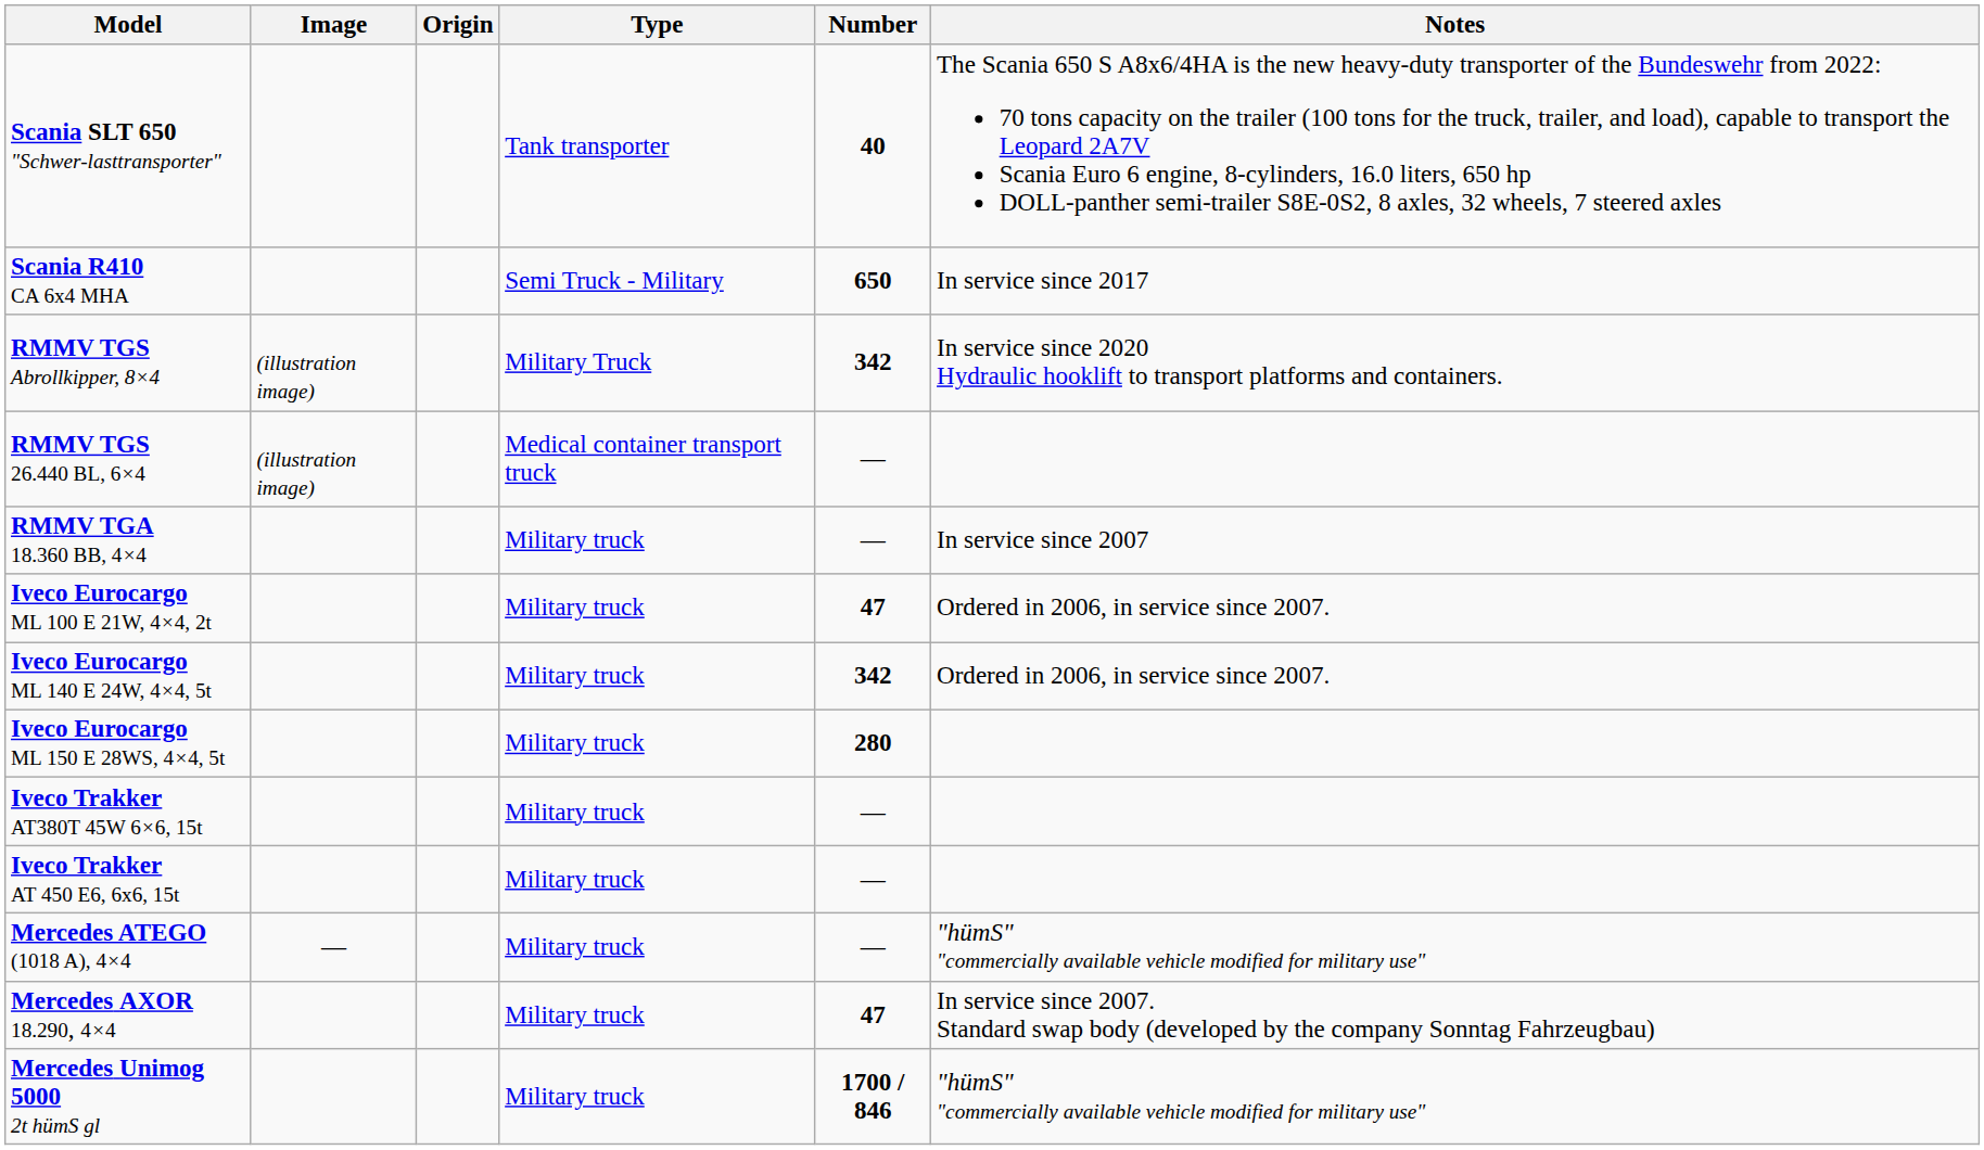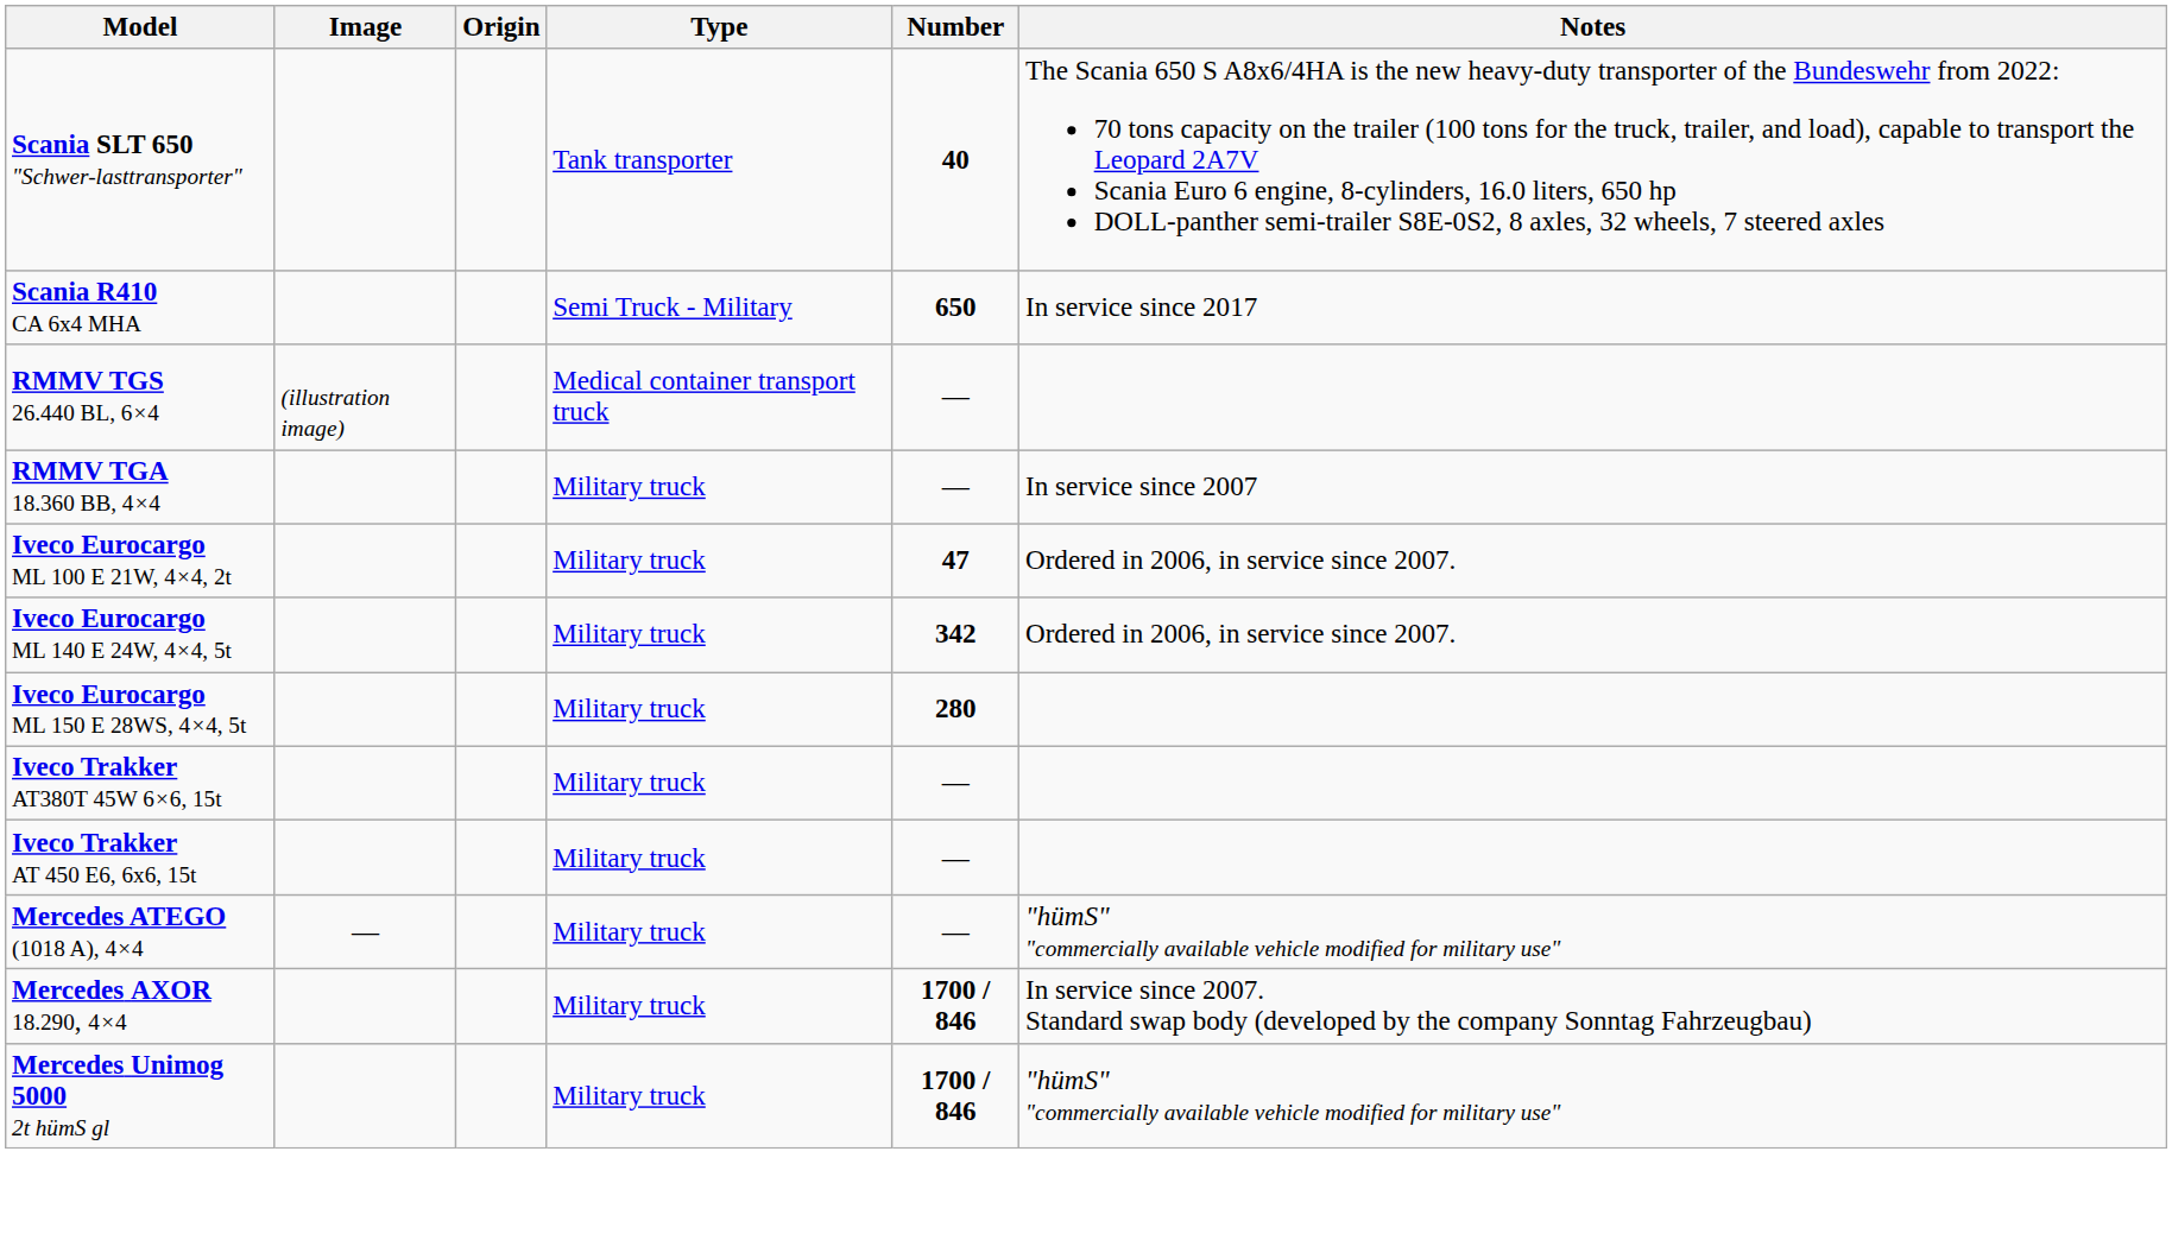 <table class="wikitable" style="width:100%;">
 <tr>
 <th>Model</th>
 <th>Image</th>
 <th>Origin</th>
 <th>Type</th>
 <th>Number</th>
 <th>Notes</th>
 </tr>
 <tr>
 <td><strong><a href='#'>Scania</a> SLT 650</strong><br><small><em>"Schwer-lasttransporter"</em></small></td>
 <td></td>
 <td><small></small></td>
 <td><a href='#'>Tank transporter</a></td>
 <td style="text-align: center;"><strong>40</strong></td>
 <td>The Scania 650 S A8x6/4HA is the new heavy-duty transporter of the <a href='#'>Bundeswehr</a> from 2022:<br><ul><li>70 tons capacity on the trailer (100 tons for the truck, trailer, and load), capable to transport the <a href='#'>Leopard 2A7V</a></li><li>Scania Euro 6 engine, 8-cylinders, 16.0 liters, 650 hp</li><li>DOLL-panther semi-trailer S8E-0S2, 8 axles, 32 wheels, 7 steered axles</li></ul></td>
 </tr>
 <tr>
 <td><strong><a href='#'>Scania R410</a></strong><br><small>CA 6x4 MHA</small></td>
 <td></td>
 <td><small></small></td>
 <td><a href='#'>Semi Truck - Military</a></td>
 <td style="text-align: center;"><strong>650</strong></td>
 <td>In service since 2017</td>
-</tr>
-<tr>
-<td><a href='#'><strong>RMMV TGS</strong></a><br><small><em>Abrollkipper, 8×4</em></small></td>
-<td><br><small><em>(illustration image)</em></small></td>
-<td><small><br></small></td>
-<td><a href='#'>Military Truck</a></td>
-<td style="text-align: center;"><strong>342</strong></td>
-<td>In service since 2020<br><a href='#'>Hydraulic hooklift</a> to transport platforms and containers.</td>
 </tr>
 <tr>
 <td><a href='#'><strong>RMMV TGS</strong></a><br><small>26.440 BL, 6<em>×</em>4</small></td>
 <td><br><small><em>(illustration image)</em></small></td>
 <td><small><br></small></td>
 <td><a href='#'>Medical container transport truck</a></td>
 <td style="text-align: center;">—</td>
 <td></td>
 </tr>
 <tr>
 <td><a href='#'><strong>RMMV TGA</strong></a><br><small>18.360 BB, 4<em>×</em>4</small></td>
 <td></td>
 <td><small><br></small></td>
 <td><a href='#'>Military truck</a></td>
 <td style="text-align: center;">—</td>
 <td>In service since 2007</td>
 </tr>
 <tr>
 <td><a href='#'><strong>Iveco Eurocargo</strong></a><br><small>ML 100 E 21W</small><small>, 4<em>×</em>4, 2t</small></td>
 <td></td>
 <td><small></small></td>
 <td><a href='#'>Military truck</a></td>
 <td style="text-align: center;"><strong>47</strong></td>
 <td>Ordered in 2006, in service since 2007.</td>
 </tr>
 <tr>
 <td><a href='#'><strong>Iveco Eurocargo</strong></a><br><small>ML 140 E 24W</small><small>, 4<em>×</em>4, 5t</small></td>
 <td><br></td>
 <td><small></small></td>
 <td><a href='#'>Military truck</a></td>
 <td style="text-align: center;"><strong>342</strong></td>
 <td>Ordered in 2006, in service since 2007.</td>
 </tr>
 <tr>
 <td><a href='#'><strong>Iveco Eurocargo</strong></a><br><small>ML 150 E 28WS</small><small>, 4<em>×</em>4, 5t</small></td>
 <td></td>
 <td><small></small></td>
 <td><a href='#'>Military truck</a></td>
 <td style="text-align: center;"><strong>280</strong></td>
 <td></td>
 </tr>
 <tr>
 <td><strong><a href='#'>Iveco Trakker</a></strong><br><small>AT380T 45W 6<em>×</em>6, 15t</small></td>
 <td></td>
 <td><small></small></td>
 <td><a href='#'>Military truck</a></td>
 <td style="text-align: center;">—</td>
 <td></td>
 </tr>
 <tr>
 <td><strong><a href='#'>Iveco Trakker</a></strong><br><small>AT 450 E6, 6x6, 15t</small></td>
 <td></td>
 <td><small></small></td>
 <td><a href='#'>Military truck</a></td>
 <td style="text-align: center;">—</td>
 <td></td>
 </tr>
 <tr>
 <td><strong><a href='#'>Mercedes ATEGO</a></strong><br><small>(1018 A), 4<em>×</em>4</small></td>
 <td style="text-align: center;">—</td>
 <td></td>
 <td><a href='#'>Military truck</a></td>
 <td style="text-align: center;">—</td>
 <td><em>"hümS"</em><br><em><small>"commercially available vehicle modified for military use"</small></em></td>
 </tr>
 <tr>
 <td><a href='#'><strong>Mercedes</strong> <strong>AXOR</strong></a><br><small>18.290</small>, <small>4<em>×</em>4</small></td>
 <td></td>
 <td></td>
 <td><a href='#'>Military truck</a></td>
-<td style="text-align: center;"><strong>47</strong></td>
+<td style="text-align: center;"><strong>1700</strong> <strong>/ 846</strong></td>
 <td>In service since 2007.<br>Standard swap body (developed by the company Sonntag Fahrzeugbau)</td>
 </tr>
 <tr>
 <td><a href='#'><strong>Mercedes</strong> <strong>Unimog 5000</strong></a><br><small><em>2t hümS gl</em></small></td>
 <td></td>
 <td></td>
 <td><a href='#'>Military truck</a></td>
 <td style="text-align: center;"><strong>1700</strong> <strong>/ 846</strong></td>
 <td><em>"hümS"</em><br><em><small>"commercially available vehicle modified for military use"</small></em></td>
 </tr>
 </table>
